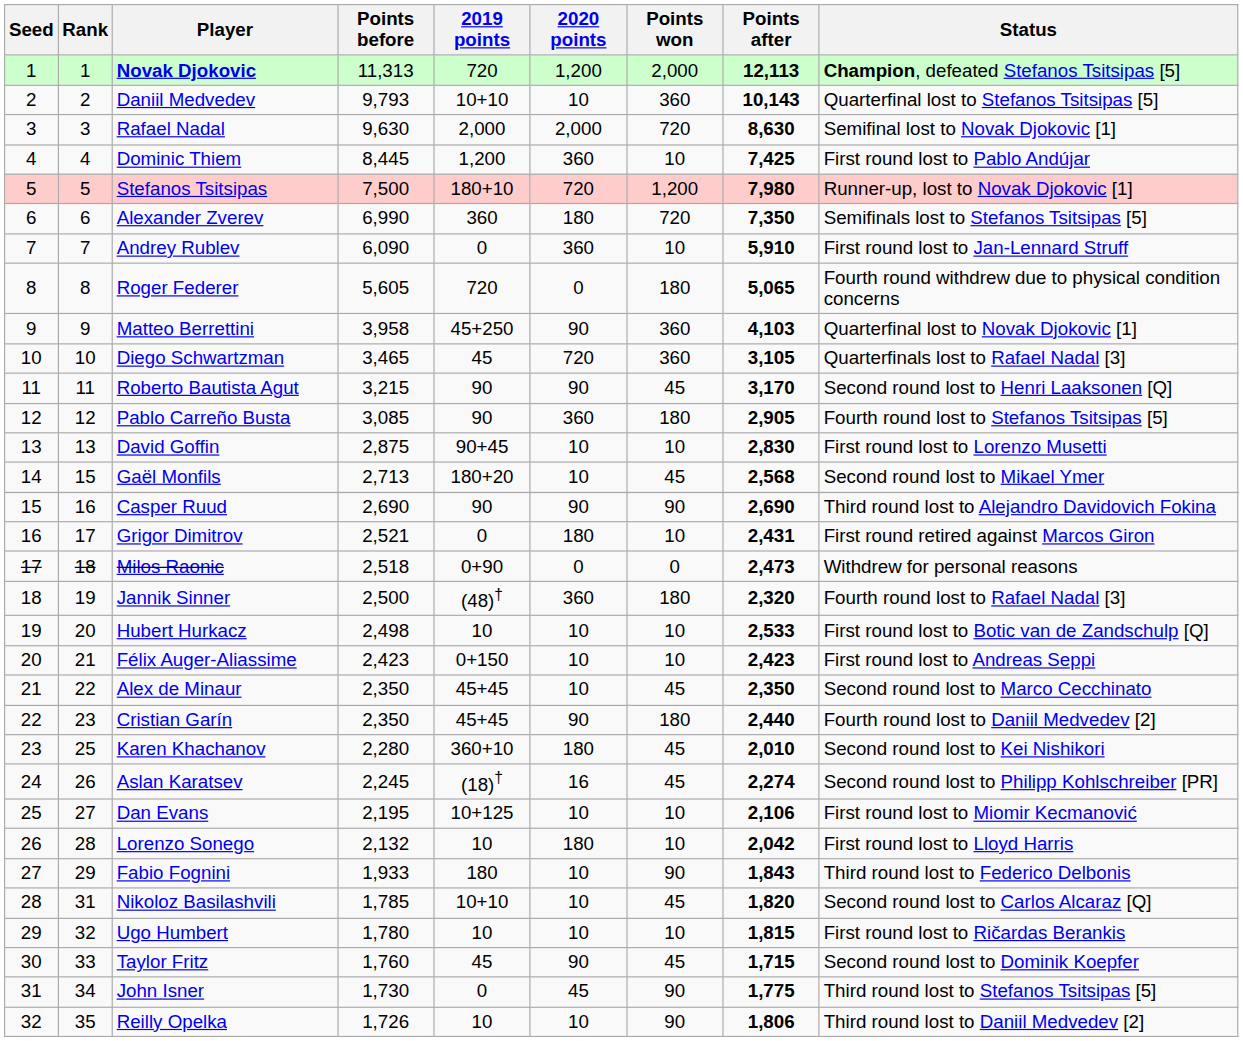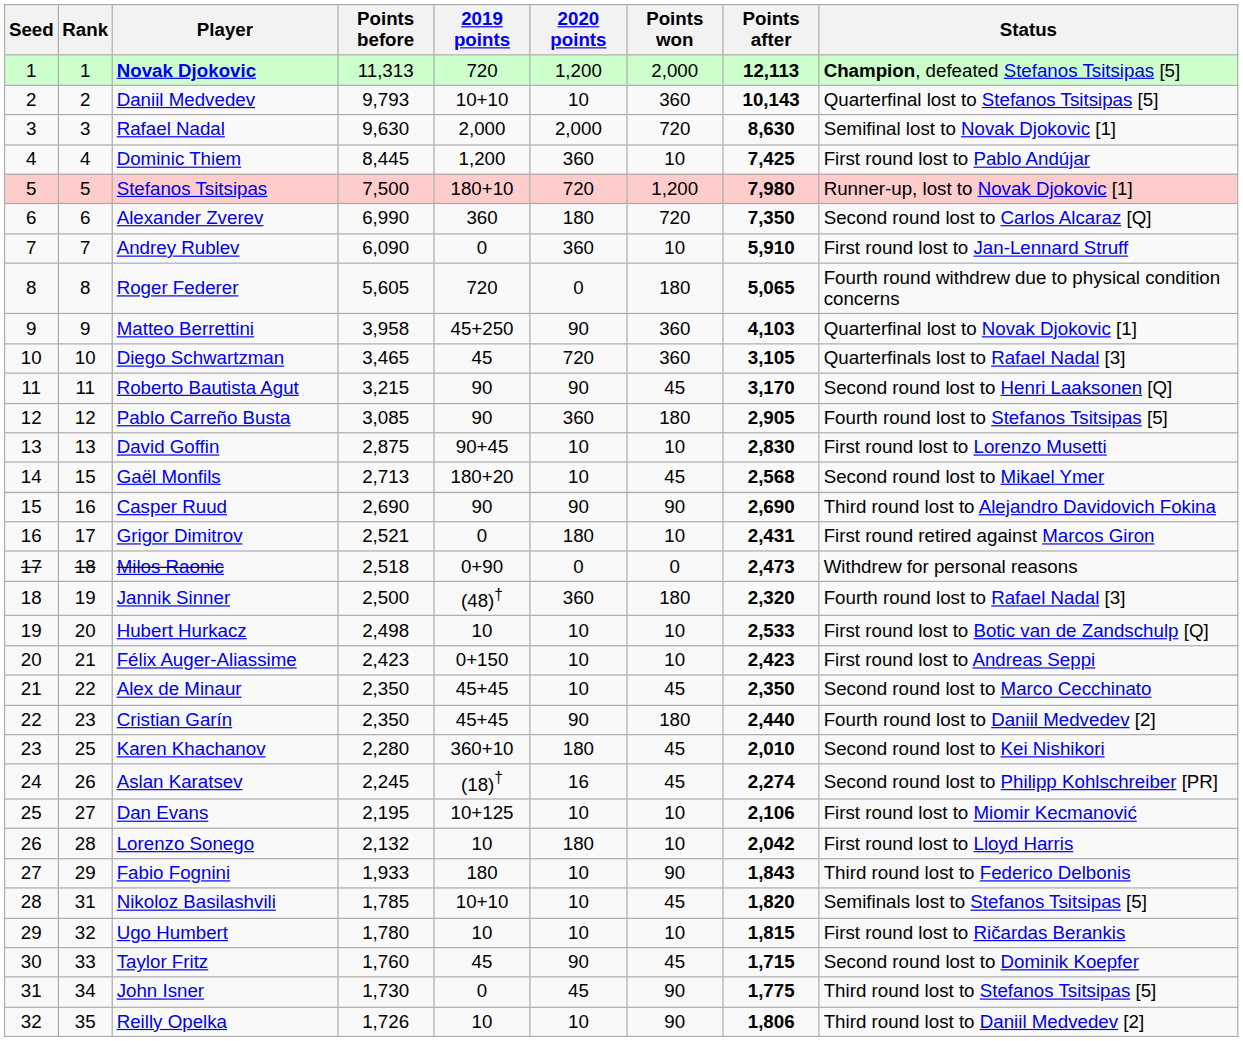 <table class="wikitable sortable">
 <tr>
 <th style="width:30px;">Seed</th>
 <th style="width:30px;">Rank</th>
 <th style="width:185px;">Player</th>
 <th style="width:75px;">Points before</th>
 <th style="width:75px;"><a href='#'>2019 points</a></th>
 <th style="width:75px;"><a href='#'>2020 points</a></th>
 <th style="width:75px;">Points won</th>
 <th style="width:75px;">Points after</th>
 <th style="width:350px;">Status</th>
 </tr>
 <tr style="background:#cfc;">
 <td style="text-align:center;">1</td>
 <td style="text-align:center;">1</td>
 <td><strong> <a href='#'>Novak Djokovic</a></strong></td>
 <td style="text-align:center;">11,313</td>
 <td style="text-align:center;">720</td>
 <td style="text-align:center;">1,200</td>
 <td style="text-align:center;">2,000</td>
 <td style="text-align:center;"><strong>12,113</strong></td>
 <td><strong>Champion</strong>, defeated  <a href='#'>Stefanos Tsitsipas</a> [5]</td>
 </tr>
 <tr>
 <td style="text-align:center;">2</td>
 <td style="text-align:center;">2</td>
 <td> <a href='#'>Daniil Medvedev</a></td>
 <td style="text-align:center;">9,793</td>
 <td style="text-align:center;">10+10</td>
 <td style="text-align:center;">10</td>
 <td style="text-align:center;">360</td>
 <td style="text-align:center;"><strong>10,143</strong></td>
 <td>Quarterfinal lost to  <a href='#'>Stefanos Tsitsipas</a> [5]</td>
 </tr>
 <tr>
 <td style="text-align:center;">3</td>
 <td style="text-align:center;">3</td>
 <td> <a href='#'>Rafael Nadal</a></td>
 <td style="text-align:center;">9,630</td>
 <td style="text-align:center;">2,000</td>
 <td style="text-align:center;">2,000</td>
 <td style="text-align:center;">720</td>
 <td style="text-align:center;"><strong>8,630</strong></td>
 <td>Semifinal lost to  <a href='#'>Novak Djokovic</a> [1]</td>
 </tr>
 <tr>
 <td style="text-align:center;">4</td>
 <td style="text-align:center;">4</td>
 <td> <a href='#'>Dominic Thiem</a></td>
 <td style="text-align:center;">8,445</td>
 <td style="text-align:center;">1,200</td>
 <td style="text-align:center;">360</td>
 <td style="text-align:center;">10</td>
 <td style="text-align:center;"><strong>7,425</strong></td>
 <td>First round lost to  <a href='#'>Pablo Andújar</a></td>
 </tr>
 <tr style="background:#fcc;">
 <td style="text-align:center;">5</td>
 <td style="text-align:center;">5</td>
 <td> <a href='#'>Stefanos Tsitsipas</a></td>
 <td style="text-align:center;">7,500</td>
 <td style="text-align:center;">180+10</td>
 <td style="text-align:center;">720</td>
 <td style="text-align:center;">1,200</td>
 <td style="text-align:center;"><strong>7,980</strong></td>
 <td>Runner-up, lost to  <a href='#'>Novak Djokovic</a> [1]</td>
 </tr>
 <tr>
 <td style="text-align:center;">6</td>
 <td style="text-align:center;">6</td>
 <td> <a href='#'>Alexander Zverev</a></td>
 <td style="text-align:center;">6,990</td>
 <td style="text-align:center;">360</td>
 <td style="text-align:center;">180</td>
 <td style="text-align:center;">720</td>
 <td style="text-align:center;"><strong>7,350</strong></td>
-<td>Semifinals lost to  <a href='#'>Stefanos Tsitsipas</a> [5]</td>
+<td>Second round lost to  <a href='#'>Carlos Alcaraz</a> [Q]</td>
 </tr>
 <tr>
 <td style="text-align:center;">7</td>
 <td style="text-align:center;">7</td>
 <td> <a href='#'>Andrey Rublev</a></td>
 <td style="text-align:center;">6,090</td>
 <td style="text-align:center;">0</td>
 <td style="text-align:center;">360</td>
 <td style="text-align:center;">10</td>
 <td style="text-align:center;"><strong>5,910</strong></td>
 <td>First round lost to  <a href='#'>Jan-Lennard Struff</a></td>
 </tr>
 <tr>
 <td style="text-align:center;">8</td>
 <td style="text-align:center;">8</td>
 <td> <a href='#'>Roger Federer</a></td>
 <td style="text-align:center;">5,605</td>
 <td style="text-align:center;">720</td>
 <td style="text-align:center;">0</td>
 <td style="text-align:center;">180</td>
 <td style="text-align:center;"><strong>5,065</strong></td>
 <td>Fourth round withdrew due to physical condition concerns</td>
 </tr>
 <tr>
 <td style="text-align:center;">9</td>
 <td style="text-align:center;">9</td>
 <td> <a href='#'>Matteo Berrettini</a></td>
 <td style="text-align:center;">3,958</td>
 <td style="text-align:center;">45+250</td>
 <td style="text-align:center;">90</td>
 <td style="text-align:center;">360</td>
 <td style="text-align:center;"><strong>4,103</strong></td>
 <td>Quarterfinal lost to  <a href='#'>Novak Djokovic</a> [1]</td>
 </tr>
 <tr>
 <td style="text-align:center;">10</td>
 <td style="text-align:center;">10</td>
 <td> <a href='#'>Diego Schwartzman</a></td>
 <td style="text-align:center;">3,465</td>
 <td style="text-align:center;">45</td>
 <td style="text-align:center;">720</td>
 <td style="text-align:center;">360</td>
 <td style="text-align:center;"><strong>3,105</strong></td>
 <td>Quarterfinals lost to  <a href='#'>Rafael Nadal</a> [3]</td>
 </tr>
 <tr>
 <td style="text-align:center;">11</td>
 <td style="text-align:center;">11</td>
 <td> <a href='#'>Roberto Bautista Agut</a></td>
 <td style="text-align:center;">3,215</td>
 <td style="text-align:center;">90</td>
 <td style="text-align:center;">90</td>
 <td style="text-align:center;">45</td>
 <td style="text-align:center;"><strong>3,170</strong></td>
 <td>Second round lost to  <a href='#'>Henri Laaksonen</a> [Q]</td>
 </tr>
 <tr>
 <td style="text-align:center;">12</td>
 <td style="text-align:center;">12</td>
 <td> <a href='#'>Pablo Carreño Busta</a></td>
 <td style="text-align:center;">3,085</td>
 <td style="text-align:center;">90</td>
 <td style="text-align:center;">360</td>
 <td style="text-align:center;">180</td>
 <td style="text-align:center;"><strong>2,905</strong></td>
 <td>Fourth round lost to  <a href='#'>Stefanos Tsitsipas</a> [5]</td>
 </tr>
 <tr>
 <td style="text-align:center;">13</td>
 <td style="text-align:center;">13</td>
 <td> <a href='#'>David Goffin</a></td>
 <td style="text-align:center;">2,875</td>
 <td style="text-align:center;">90+45</td>
 <td style="text-align:center;">10</td>
 <td style="text-align:center;">10</td>
 <td style="text-align:center;"><strong>2,830</strong></td>
 <td>First round lost to  <a href='#'>Lorenzo Musetti</a></td>
 </tr>
 <tr>
 <td style="text-align:center;">14</td>
 <td style="text-align:center;">15</td>
 <td> <a href='#'>Gaël Monfils</a></td>
 <td style="text-align:center;">2,713</td>
 <td style="text-align:center;">180+20</td>
 <td style="text-align:center;">10</td>
 <td style="text-align:center;">45</td>
 <td style="text-align:center;"><strong>2,568</strong></td>
 <td>Second round lost to  <a href='#'>Mikael Ymer</a></td>
 </tr>
 <tr>
 </tr>
 <tr>
 <td style="text-align:center;">15</td>
 <td style="text-align:center;">16</td>
 <td> <a href='#'>Casper Ruud</a></td>
 <td style="text-align:center;">2,690</td>
 <td style="text-align:center;">90</td>
 <td style="text-align:center;">90</td>
 <td style="text-align:center;">90</td>
 <td style="text-align:center;"><strong>2,690</strong></td>
 <td>Third round lost to  <a href='#'>Alejandro Davidovich Fokina</a></td>
 </tr>
 <tr>
 <td style="text-align:center;">16</td>
 <td style="text-align:center;">17</td>
 <td> <a href='#'>Grigor Dimitrov</a></td>
 <td style="text-align:center;">2,521</td>
 <td style="text-align:center;">0</td>
 <td style="text-align:center;">180</td>
 <td style="text-align:center;">10</td>
 <td style="text-align:center;"><strong>2,431</strong></td>
 <td>First round retired against  <a href='#'>Marcos Giron</a></td>
 </tr>
 <tr>
 <td style="text-align:center;"><s>17</s></td>
 <td style="text-align:center;"><s>18</s></td>
 <td><s> <a href='#'>Milos Raonic</a></s></td>
 <td style="text-align:center;">2,518</td>
 <td style="text-align:center;">0+90</td>
 <td style="text-align:center;">0</td>
 <td style="text-align:center;">0</td>
 <td style="text-align:center;"><strong>2,473</strong></td>
 <td>Withdrew for personal reasons</td>
 </tr>
 <tr>
 <td style="text-align:center;">18</td>
 <td style="text-align:center;">19</td>
 <td> <a href='#'>Jannik Sinner</a></td>
 <td style="text-align:center;">2,500</td>
 <td style="text-align:center;">(48)<sup>†</sup></td>
 <td style="text-align:center;">360</td>
 <td style="text-align:center;">180</td>
 <td style="text-align:center;"><strong>2,320</strong></td>
 <td>Fourth round lost to  <a href='#'>Rafael Nadal</a> [3]</td>
 </tr>
 <tr>
 <td style="text-align:center;">19</td>
 <td style="text-align:center;">20</td>
 <td> <a href='#'>Hubert Hurkacz</a></td>
 <td style="text-align:center;">2,498</td>
 <td style="text-align:center;">10</td>
 <td style="text-align:center;">10</td>
 <td style="text-align:center;">10</td>
 <td style="text-align:center;"><strong>2,533</strong></td>
 <td>First round lost to  <a href='#'>Botic van de Zandschulp</a> [Q]</td>
 </tr>
 <tr>
 <td style="text-align:center;">20</td>
 <td style="text-align:center;">21</td>
 <td> <a href='#'>Félix Auger-Aliassime</a></td>
 <td style="text-align:center;">2,423</td>
 <td style="text-align:center;">0+150</td>
 <td style="text-align:center;">10</td>
 <td style="text-align:center;">10</td>
 <td style="text-align:center;"><strong>2,423</strong></td>
 <td>First round lost to  <a href='#'>Andreas Seppi</a></td>
 </tr>
 <tr>
 <td style="text-align:center;">21</td>
 <td style="text-align:center;">22</td>
 <td> <a href='#'>Alex de Minaur</a></td>
 <td style="text-align:center;">2,350</td>
 <td style="text-align:center;">45+45</td>
 <td style="text-align:center;">10</td>
 <td style="text-align:center;">45</td>
 <td style="text-align:center;"><strong>2,350</strong></td>
 <td>Second round lost to  <a href='#'>Marco Cecchinato</a></td>
 </tr>
 <tr>
 <td style="text-align:center;">22</td>
 <td style="text-align:center;">23</td>
 <td> <a href='#'>Cristian Garín</a></td>
 <td style="text-align:center;">2,350</td>
 <td style="text-align:center;">45+45</td>
 <td style="text-align:center;">90</td>
 <td style="text-align:center;">180</td>
 <td style="text-align:center;"><strong>2,440</strong></td>
 <td>Fourth round lost to  <a href='#'>Daniil Medvedev</a> [2]</td>
 </tr>
 <tr>
 <td style="text-align:center;">23</td>
 <td style="text-align:center;">25</td>
 <td> <a href='#'>Karen Khachanov</a></td>
 <td style="text-align:center;">2,280</td>
 <td style="text-align:center;">360+10</td>
 <td style="text-align:center;">180</td>
 <td style="text-align:center;">45</td>
 <td style="text-align:center;"><strong>2,010</strong></td>
 <td>Second round lost to  <a href='#'>Kei Nishikori</a></td>
 </tr>
 <tr>
 <td style="text-align:center;">24</td>
 <td style="text-align:center;">26</td>
 <td> <a href='#'>Aslan Karatsev</a></td>
 <td style="text-align:center;">2,245</td>
 <td style="text-align:center;">(18)<sup>†</sup></td>
 <td style="text-align:center;">16</td>
 <td style="text-align:center;">45</td>
 <td style="text-align:center;"><strong>2,274</strong></td>
 <td>Second round lost to  <a href='#'>Philipp Kohlschreiber</a> [PR]</td>
 </tr>
 <tr>
 <td style="text-align:center;">25</td>
 <td style="text-align:center;">27</td>
 <td> <a href='#'>Dan Evans</a></td>
 <td style="text-align:center;">2,195</td>
 <td style="text-align:center;">10+125</td>
 <td style="text-align:center;">10</td>
 <td style="text-align:center;">10</td>
 <td style="text-align:center;"><strong>2,106</strong></td>
 <td>First round lost to  <a href='#'>Miomir Kecmanović</a></td>
 </tr>
 <tr>
 <td style="text-align:center;">26</td>
 <td style="text-align:center;">28</td>
 <td> <a href='#'>Lorenzo Sonego</a></td>
 <td style="text-align:center;">2,132</td>
 <td style="text-align:center;">10</td>
 <td style="text-align:center;">180</td>
 <td style="text-align:center;">10</td>
 <td style="text-align:center;"><strong>2,042</strong></td>
 <td>First round lost to  <a href='#'>Lloyd Harris</a></td>
 </tr>
 <tr>
 <td style="text-align:center;">27</td>
 <td style="text-align:center;">29</td>
 <td> <a href='#'>Fabio Fognini</a></td>
 <td style="text-align:center;">1,933</td>
 <td style="text-align:center;">180</td>
 <td style="text-align:center;">10</td>
 <td style="text-align:center;">90</td>
 <td style="text-align:center;"><strong>1,843</strong></td>
 <td>Third round lost to  <a href='#'>Federico Delbonis</a></td>
 </tr>
 <tr>
 <td style="text-align:center;">28</td>
 <td style="text-align:center;">31</td>
 <td> <a href='#'>Nikoloz Basilashvili</a></td>
 <td style="text-align:center;">1,785</td>
 <td style="text-align:center;">10+10</td>
 <td style="text-align:center;">10</td>
 <td style="text-align:center;">45</td>
 <td style="text-align:center;"><strong>1,820</strong></td>
-<td>Second round lost to  <a href='#'>Carlos Alcaraz</a> [Q]</td>
+<td>Semifinals lost to  <a href='#'>Stefanos Tsitsipas</a> [5]</td>
 </tr>
 <tr>
 <td style="text-align:center;">29</td>
 <td style="text-align:center;">32</td>
 <td> <a href='#'>Ugo Humbert</a></td>
 <td style="text-align:center;">1,780</td>
 <td style="text-align:center;">10</td>
 <td style="text-align:center;">10</td>
 <td style="text-align:center;">10</td>
 <td style="text-align:center;"><strong>1,815</strong></td>
 <td>First round lost to  <a href='#'>Ričardas Berankis</a></td>
 </tr>
 <tr>
 <td style="text-align:center;">30</td>
 <td style="text-align:center;">33</td>
 <td> <a href='#'>Taylor Fritz</a></td>
 <td style="text-align:center;">1,760</td>
 <td style="text-align:center;">45</td>
 <td style="text-align:center;">90</td>
 <td style="text-align:center;">45</td>
 <td style="text-align:center;"><strong>1,715</strong></td>
 <td>Second round lost to  <a href='#'>Dominik Koepfer</a></td>
 </tr>
 <tr>
 <td style="text-align:center;">31</td>
 <td style="text-align:center;">34</td>
 <td> <a href='#'>John Isner</a></td>
 <td style="text-align:center;">1,730</td>
 <td style="text-align:center;">0</td>
 <td style="text-align:center;">45</td>
 <td style="text-align:center;">90</td>
 <td style="text-align:center;"><strong>1,775</strong></td>
 <td>Third round lost to  <a href='#'>Stefanos Tsitsipas</a> [5]</td>
 </tr>
 <tr>
 <td style="text-align:center;">32</td>
 <td style="text-align:center;">35</td>
 <td> <a href='#'>Reilly Opelka</a></td>
 <td style="text-align:center;">1,726</td>
 <td style="text-align:center;">10</td>
 <td style="text-align:center;">10</td>
 <td style="text-align:center;">90</td>
 <td style="text-align:center;"><strong>1,806</strong></td>
 <td>Third round lost to  <a href='#'>Daniil Medvedev</a> [2]</td>
 </tr>
 <tr>
 </tr>
 </table>
